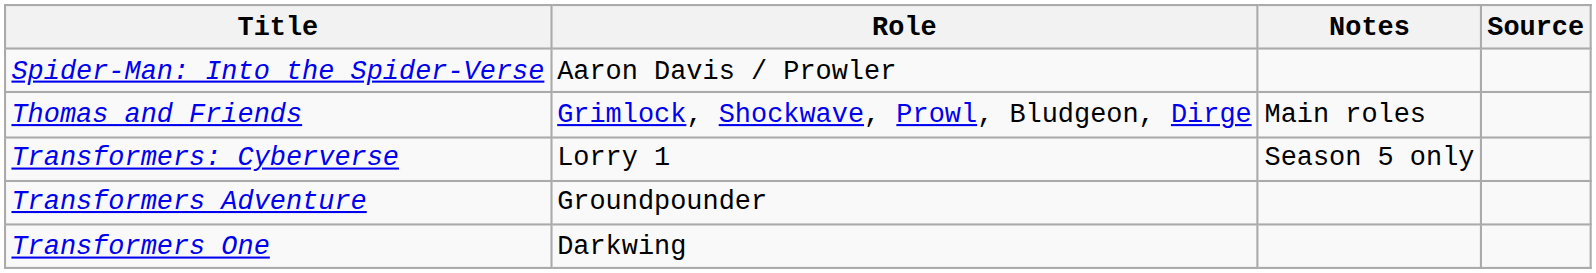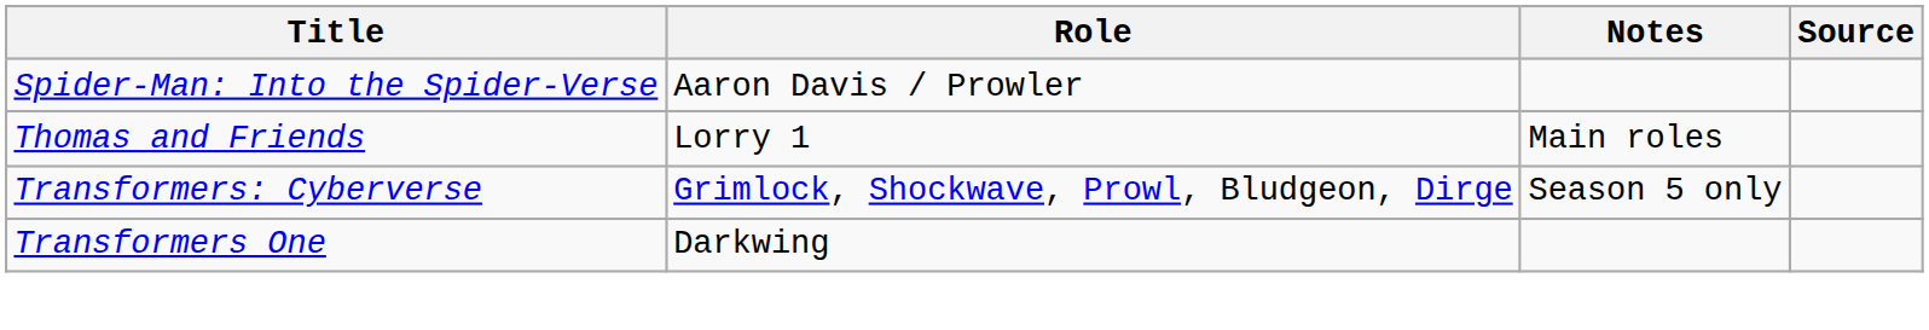 <table class="wikitable sortable plainrowheaders">
 <tr>
 <th>Title</th>
 <th>Role</th>
 <th class="unsortable">Notes</th>
 <th class="unsortable">Source</th>
 </tr>
 <tr>
 <td><em><a href='#'>Spider-Man: Into the Spider-Verse</a></em></td>
 <td>Aaron Davis / Prowler</td>
 <td></td>
 <td></td>
 </tr>
 <tr>
 <td><em><a href='#'>Thomas and Friends</a></em></td>
-<td><a href='#'>Grimlock</a>, <a href='#'>Shockwave</a>, <a href='#'>Prowl</a>, Bludgeon, <a href='#'>Dirge</a></td>
+<td>Lorry 1</td>
 <td>Main roles</td>
 <td></td>
 </tr>
 <tr>
 <td><em><a href='#'>Transformers: Cyberverse</a></em></td>
-<td>Lorry 1</td>
+<td><a href='#'>Grimlock</a>, <a href='#'>Shockwave</a>, <a href='#'>Prowl</a>, Bludgeon, <a href='#'>Dirge</a></td>
 <td>Season 5 only</td>
-<td></td>
-</tr>
-<tr>
-<td><em> <a href='#'>Transformers Adventure</a></em></td>
-<td>Groundpounder</td>
-<td></td>
 <td></td>
 </tr>
 <tr>
 <td><em><a href='#'>Transformers One</a></em></td>
 <td>Darkwing</td>
 <td></td>
 <td></td>
 </tr>
 </table>
